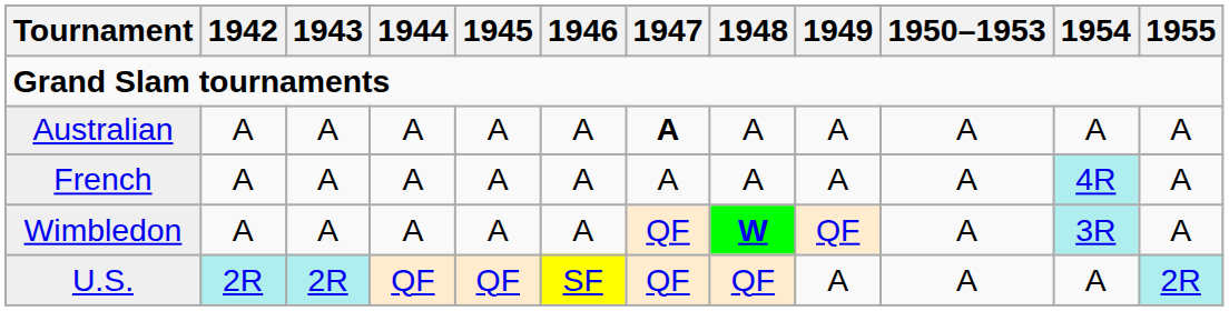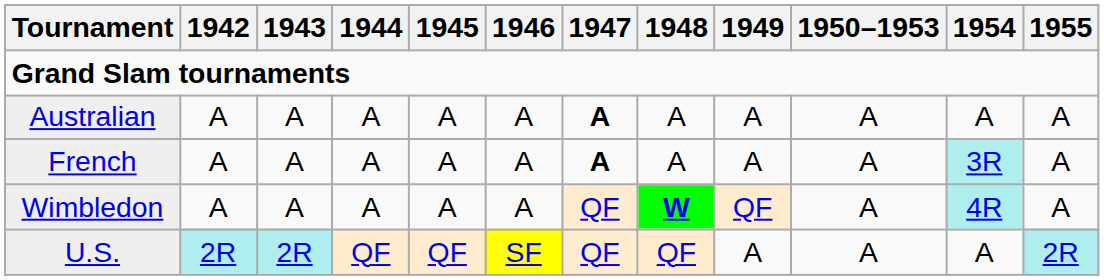 <table class="wikitable" style=text-align:center;font-size:90%>
 <tr bgcolor="#efefef">
 <th>Tournament</th>
 <th>1942</th>
 <th>1943</th>
 <th>1944</th>
 <th>1945</th>
 <th>1946</th>
 <th>1947</th>
 <th>1948</th>
 <th>1949</th>
 <th>1950–1953</th>
 <th>1954</th>
 <th>1955</th>
 </tr>
 <tr>
 <td colspan="31" align=left><strong>Grand Slam tournaments</strong></td>
 </tr>
 <tr>
 <td style="background:#EFEFEF;"><a href='#'>Australian</a></td>
 <td align="center">A</td>
 <td align="center">A</td>
 <td align="center">A</td>
 <td align="center">A</td>
 <td align="center">A</td>
 <td align="center"><strong>A</strong></td>
 <td align="center">A</td>
 <td align="center">A</td>
 <td align="center">A</td>
 <td align="center">A</td>
 <td align="center">A</td>
 </tr>
 <tr>
 <td style="background:#EFEFEF;"><a href='#'>French</a></td>
 <td align="center">A</td>
 <td align="center">A</td>
 <td align="center">A</td>
 <td align="center">A</td>
 <td align="center">A</td>
+<td align="center"><strong>A</strong></td>
 <td align="center">A</td>
 <td align="center">A</td>
 <td align="center">A</td>
-<td align="center">A</td>
-<td align="center" style="background:#afeeee;"><a href='#'>4R</a></td>
+<td align="center" style="background:#afeeee;"><a href='#'>3R</a></td>
 <td align="center">A</td>
 </tr>
 <tr>
 <td style="background:#EFEFEF;"><a href='#'>Wimbledon</a></td>
 <td align="center">A</td>
 <td align="center">A</td>
 <td align="center">A</td>
 <td align="center">A</td>
 <td align="center">A</td>
 <td align="center" style="background:#ffebcd;"><a href='#'>QF</a></td>
 <td align="center" style="background:#00ff00;"><strong><a href='#'>W</a></strong></td>
 <td align="center" style="background:#ffebcd;"><a href='#'>QF</a></td>
 <td align="center">A</td>
-<td align="center" style="background:#afeeee;"><a href='#'>3R</a></td>
+<td align="center" style="background:#afeeee;"><a href='#'>4R</a></td>
 <td align="center">A</td>
 </tr>
 <tr>
 <td style="background:#EFEFEF;"><a href='#'>U.S.</a></td>
 <td align="center" style="background:#afeeee;"><a href='#'>2R</a></td>
 <td align="center" style="background:#afeeee;"><a href='#'>2R</a></td>
 <td align="center" style="background:#ffebcd;"><a href='#'>QF</a></td>
 <td align="center" style="background:#ffebcd;"><a href='#'>QF</a></td>
 <td align="center" style="background:yellow;"><a href='#'>SF</a></td>
 <td align="center" style="background:#ffebcd;"><a href='#'>QF</a></td>
 <td align="center" style="background:#ffebcd;"><a href='#'>QF</a></td>
 <td align="center">A</td>
 <td align="center">A</td>
 <td align="center">A</td>
 <td align="center" style="background:#afeeee;"><a href='#'>2R</a></td>
 </tr>
 </table>
